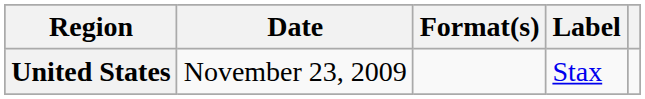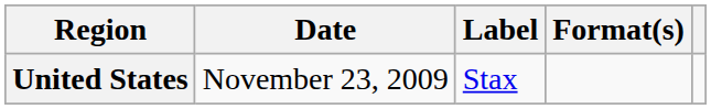 <table class="wikitable plainrowheaders">
 <tr>
 <th scope="col">Region</th>
 <th scope="col">Date</th>
+<th scope="col">Label</th>
 <th scope="col">Format(s)</th>
-<th scope="col">Label</th>
 <th scope="col"></th>
 </tr>
 <tr>
 <th scope="row">United States</th>
 <td>November 23, 2009</td>
+<td><a href='#'>Stax</a></td>
 <td></td>
-<td><a href='#'>Stax</a></td>
 <td align="center"></td>
 </tr>
 </table>
